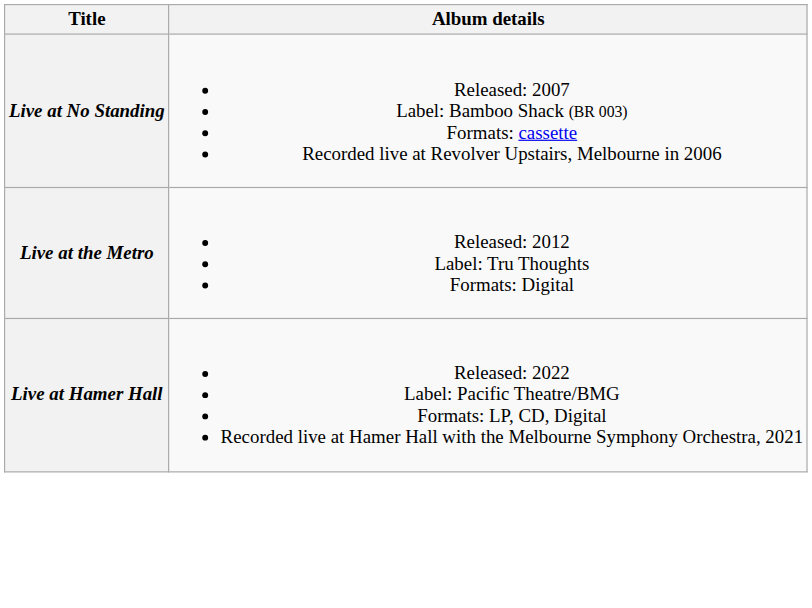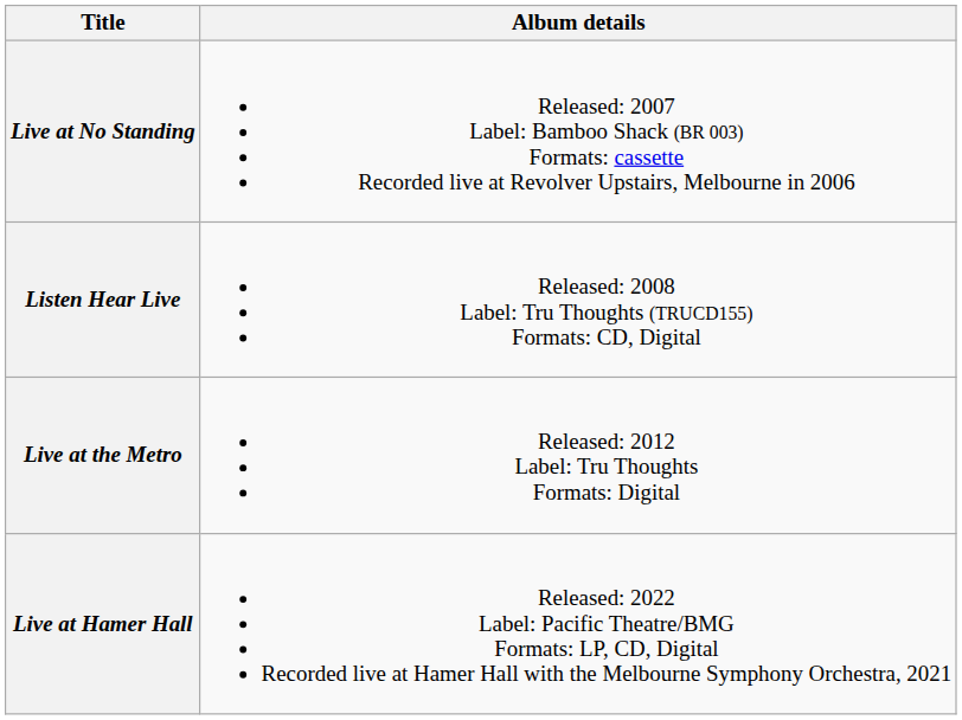 <table class="wikitable plainrowheaders" style="text-align:center;" border="1">
 <tr>
 <th>Title</th>
 <th>Album details</th>
 </tr>
 <tr>
 <th scope="row"><em>Live at No Standing</em></th>
 <td><br><ul><li>Released: 2007</li><li>Label: Bamboo Shack <small>(BR 003)</small></li><li>Formats: <a href='#'>cassette</a></li><li>Recorded live at Revolver Upstairs, Melbourne in 2006</li></ul></td>
 </tr>
 <tr>
+<th scope="row"><em>Listen Hear Live</em></th>
+<td><br><ul><li>Released: 2008</li><li>Label: Tru Thoughts <small>(TRUCD155)</small></li><li>Formats: CD, Digital</li></ul></td>
+</tr>
+<tr>
 <th scope="row"><em>Live at the Metro</em></th>
 <td><br><ul><li>Released: 2012</li><li>Label: Tru Thoughts</li><li>Formats: Digital</li></ul></td>
 </tr>
 <tr>
 <th scope="row"><em>Live at Hamer Hall</em></th>
 <td><br><ul><li>Released: 2022</li><li>Label: Pacific Theatre/BMG</li><li>Formats: LP, CD, Digital</li><li>Recorded live at Hamer Hall with the Melbourne Symphony Orchestra, 2021</li></ul></td>
 </tr>
 </table>
